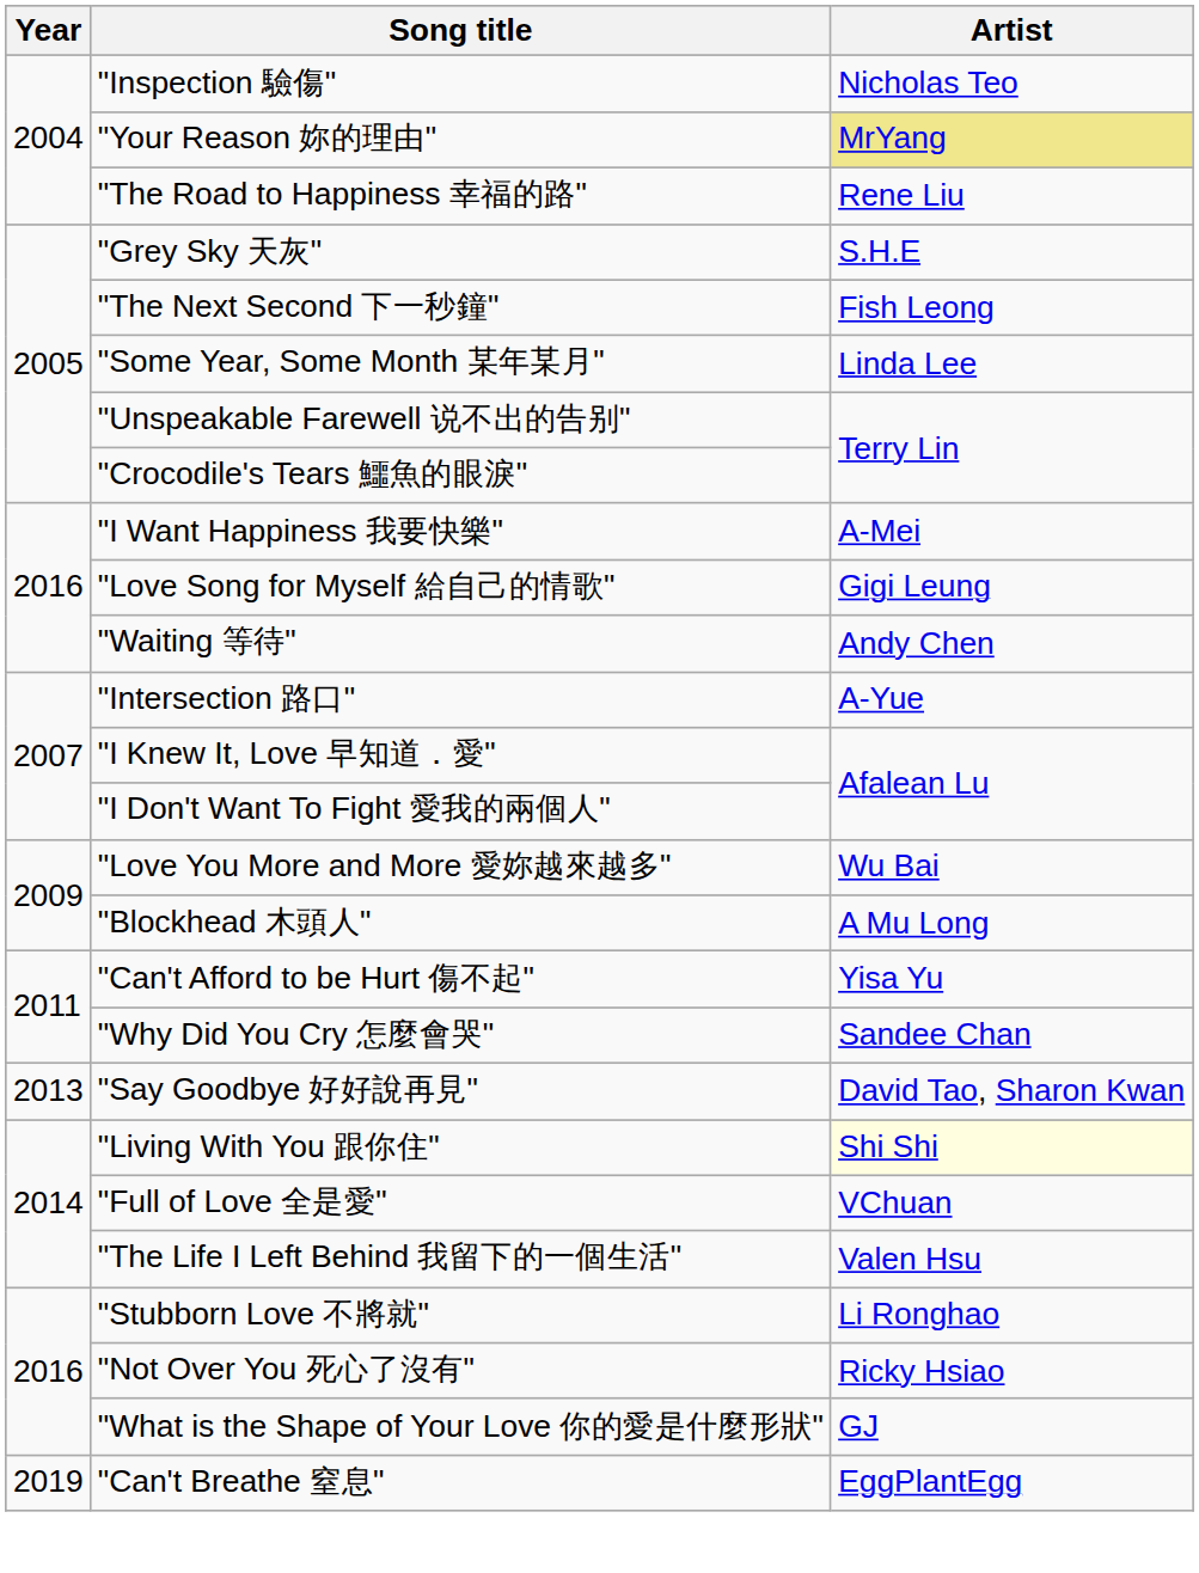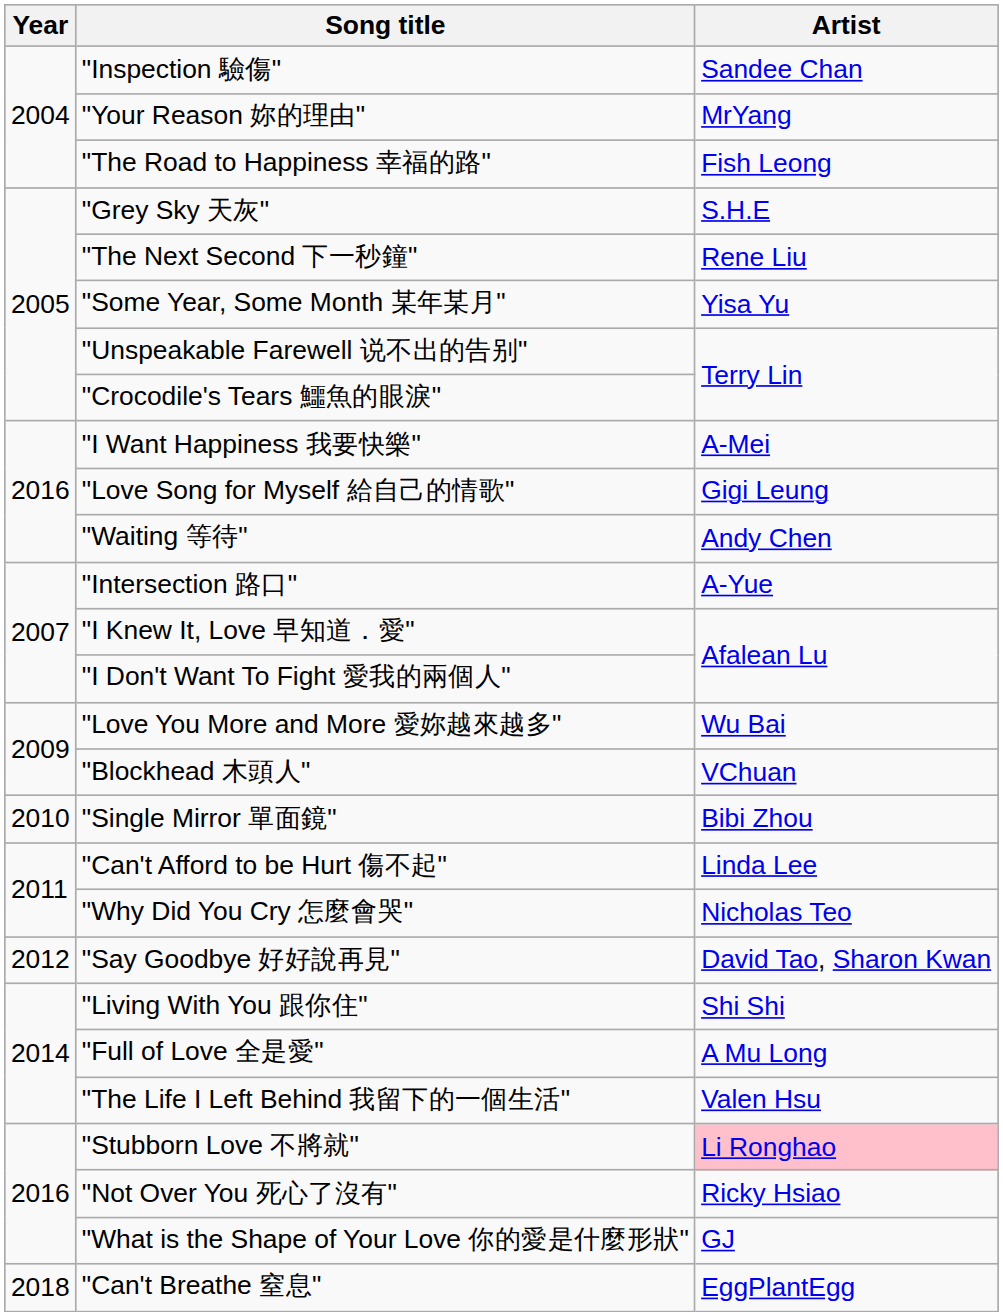 <table class="wikitable sortable">
 <tr>
 <th>Year</th>
 <th>Song title</th>
 <th>Artist</th>
 </tr>
 <tr>
 <td rowspan=3>2004</td>
 <td>"Inspection 驗傷"</td>
-<td><a href='#'>Nicholas Teo</a></td>
+<td><a href='#'>Sandee Chan</a></td>
 </tr>
 <tr>
 <td>"Your Reason 妳的理由"</td>
-<td style="background: khaki;"><a href='#'>MrYang</a></td>
+<td><a href='#'>MrYang</a></td>
 </tr>
 <tr>
 <td>"The Road to Happiness 幸福的路"</td>
-<td><a href='#'>Rene Liu</a></td>
+<td><a href='#'>Fish Leong</a></td>
 </tr>
 <tr>
 <td rowspan=5>2005</td>
 <td>"Grey Sky 天灰"</td>
 <td><a href='#'>S.H.E</a></td>
 </tr>
 <tr>
 <td>"The Next Second 下一秒鐘"</td>
-<td><a href='#'>Fish Leong</a></td>
+<td><a href='#'>Rene Liu</a></td>
 </tr>
 <tr>
 <td>"Some Year, Some Month 某年某月"</td>
-<td><a href='#'>Linda Lee</a></td>
+<td><a href='#'>Yisa Yu</a></td>
 </tr>
 <tr>
 <td>"Unspeakable Farewell 说不出的告别"</td>
 <td rowspan=2><a href='#'>Terry Lin</a></td>
 </tr>
 <tr>
 <td>"Crocodile's Tears 鱷魚的眼淚"</td>
 </tr>
 <tr>
 <td rowspan=3>2016</td>
 <td>"I Want Happiness 我要快樂"</td>
 <td><a href='#'>A-Mei</a></td>
 </tr>
 <tr>
 <td>"Love Song for Myself 給自己的情歌"</td>
 <td><a href='#'>Gigi Leung</a></td>
 </tr>
 <tr>
 <td>"Waiting 等待"</td>
 <td><a href='#'>Andy Chen</a></td>
 </tr>
 <tr>
 <td rowspan=3>2007</td>
 <td>"Intersection 路口"</td>
 <td><a href='#'>A-Yue</a></td>
 </tr>
 <tr>
 <td>"I Knew It, Love 早知道．愛"</td>
 <td rowspan=2><a href='#'>Afalean Lu</a></td>
 </tr>
 <tr>
 <td>"I Don't Want To Fight 愛我的兩個人"</td>
 </tr>
 <tr>
 <td rowspan=2>2009</td>
 <td>"Love You More and More 愛妳越來越多"</td>
 <td><a href='#'>Wu Bai</a></td>
 </tr>
 <tr>
 <td>"Blockhead 木頭人"</td>
-<td><a href='#'>A Mu Long</a></td>
+<td><a href='#'>VChuan</a></td>
+</tr>
+<tr>
+<td>2010</td>
+<td>"Single Mirror 單面鏡"</td>
+<td><a href='#'>Bibi Zhou</a></td>
 </tr>
 <tr>
 <td rowspan=2>2011</td>
 <td>"Can't Afford to be Hurt 傷不起"</td>
-<td><a href='#'>Yisa Yu</a></td>
+<td><a href='#'>Linda Lee</a></td>
 </tr>
 <tr>
 <td>"Why Did You Cry 怎麼會哭"</td>
-<td><a href='#'>Sandee Chan</a></td>
+<td><a href='#'>Nicholas Teo</a></td>
 </tr>
 <tr>
-<td>2013</td>
+<td>2012</td>
 <td>"Say Goodbye 好好說再見"</td>
 <td><a href='#'>David Tao</a>, <a href='#'>Sharon Kwan</a></td>
 </tr>
 <tr>
 <td rowspan=3>2014</td>
 <td>"Living With You 跟你住"</td>
-<td style="background: lightyellow;"><a href='#'>Shi Shi</a></td>
+<td><a href='#'>Shi Shi</a></td>
 </tr>
 <tr>
 <td>"Full of Love 全是愛"</td>
-<td><a href='#'>VChuan</a></td>
+<td><a href='#'>A Mu Long</a></td>
 </tr>
 <tr>
 <td>"The Life I Left Behind 我留下的一個生活"</td>
 <td><a href='#'>Valen Hsu</a></td>
 </tr>
 <tr>
 <td rowspan=3>2016</td>
 <td>"Stubborn Love 不將就"</td>
-<td><a href='#'>Li Ronghao</a></td>
+<td style="background: pink;"><a href='#'>Li Ronghao</a></td>
 </tr>
 <tr>
 <td>"Not Over You 死心了沒有"</td>
 <td><a href='#'>Ricky Hsiao</a></td>
 </tr>
 <tr>
 <td>"What is the Shape of Your Love 你的愛是什麼形狀"</td>
 <td><a href='#'>GJ</a></td>
 </tr>
 <tr>
-<td>2019</td>
+<td>2018</td>
 <td>"Can't Breathe 窒息"</td>
 <td><a href='#'>EggPlantEgg</a></td>
 </tr>
 </table>
